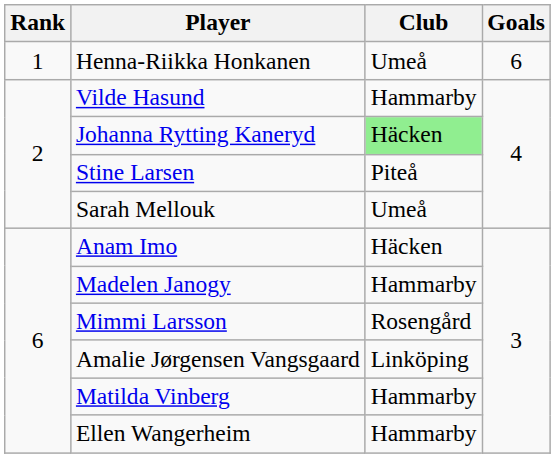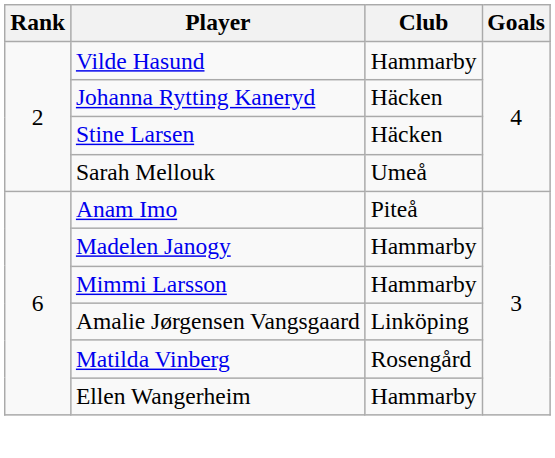 <table class="wikitable" style="text-align:center">
 <tr>
 <th>Rank</th>
 <th>Player</th>
 <th>Club</th>
 <th>Goals</th>
-</tr>
-<tr>
-<td rowspan="1">1</td>
-<td align="left"> Henna-Riikka Honkanen</td>
-<td align="left">Umeå</td>
-<td rowspan="1">6</td>
 </tr>
 <tr>
 <td rowspan="4">2</td>
 <td align="left"> <a href='#'>Vilde Hasund</a></td>
 <td align="left">Hammarby</td>
 <td rowspan="4">4</td>
 </tr>
 <tr>
 <td align="left"> <a href='#'>Johanna Rytting Kaneryd</a></td>
-<td align="left" style="background: lightgreen;">Häcken</td>
+<td align="left">Häcken</td>
 </tr>
 <tr>
 <td align="left"> <a href='#'>Stine Larsen</a></td>
-<td align="left">Piteå</td>
+<td align="left">Häcken</td>
 </tr>
 <tr>
 <td align="left"> Sarah Mellouk</td>
 <td align="left">Umeå</td>
 </tr>
 <tr>
 <td rowspan="6">6</td>
 <td align="left"> <a href='#'>Anam Imo</a></td>
-<td align="left">Häcken</td>
+<td align="left">Piteå</td>
 <td rowspan="6">3</td>
 </tr>
 <tr>
 <td align="left"> <a href='#'>Madelen Janogy</a></td>
 <td align="left">Hammarby</td>
 </tr>
 <tr>
 <td align="left"> <a href='#'>Mimmi Larsson</a></td>
-<td align="left">Rosengård</td>
+<td align="left">Hammarby</td>
 </tr>
 <tr>
 <td align="left"> Amalie Jørgensen Vangsgaard</td>
 <td align="left">Linköping</td>
 </tr>
 <tr>
 <td align="left"> <a href='#'>Matilda Vinberg</a></td>
-<td align="left">Hammarby</td>
+<td align="left">Rosengård</td>
 </tr>
 <tr>
 <td align="left"> Ellen Wangerheim</td>
 <td align="left">Hammarby</td>
 </tr>
 </table>
